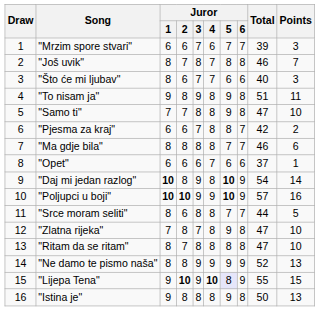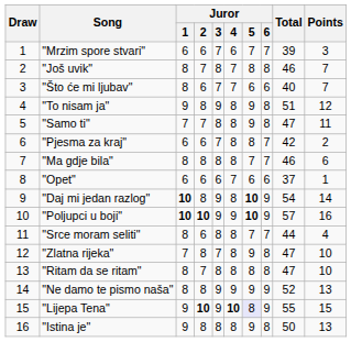 <table class="wikitable collapsible" style="margin: 1em auto 1em auto; text-align:center;">
 <tr>
 <th rowspan="2">Draw</th>
 <th rowspan="2">Song</th>
 <th colspan="6">Juror</th>
 <th rowspan="2">Total</th>
 <th rowspan="2">Points</th>
 </tr>
 <tr>
 <th>1</th>
 <th>2</th>
 <th>3</th>
 <th>4</th>
 <th>5</th>
 <th>6</th>
 </tr>
 <tr>
 <td>1</td>
 <td align="left">"Mrzim spore stvari"</td>
 <td>6</td>
 <td>6</td>
 <td>7</td>
 <td>6</td>
 <td>7</td>
 <td>7</td>
 <td>39</td>
 <td>3</td>
 </tr>
 <tr>
 <td>2</td>
 <td align="left">"Još uvik"</td>
 <td>8</td>
 <td>7</td>
 <td>8</td>
 <td>7</td>
 <td>8</td>
 <td>8</td>
 <td>46</td>
 <td>7</td>
 </tr>
 <tr>
 <td>3</td>
 <td align="left">"Što će mi ljubav"</td>
 <td>8</td>
 <td>6</td>
 <td>7</td>
 <td>7</td>
 <td>6</td>
 <td>6</td>
 <td>40</td>
-<td>3</td>
+<td>7</td>
 </tr>
 <tr>
 <td>4</td>
 <td align="left">"To nisam ja"</td>
 <td>9</td>
 <td>8</td>
 <td>9</td>
 <td>8</td>
 <td>9</td>
 <td>8</td>
 <td>51</td>
-<td>11</td>
+<td>12</td>
 </tr>
 <tr>
 <td>5</td>
 <td align="left">"Samo ti"</td>
 <td>7</td>
 <td>7</td>
 <td>8</td>
 <td>8</td>
 <td>9</td>
 <td>8</td>
 <td>47</td>
-<td>10</td>
+<td>11</td>
 </tr>
 <tr>
 <td>6</td>
 <td align="left">"Pjesma za kraj"</td>
 <td>6</td>
 <td>6</td>
 <td>7</td>
 <td>8</td>
 <td>8</td>
 <td>7</td>
 <td>42</td>
 <td>2</td>
 </tr>
 <tr>
 <td>7</td>
 <td align="left">"Ma gdje bila"</td>
 <td>8</td>
 <td>8</td>
 <td>8</td>
 <td>8</td>
 <td>7</td>
 <td>7</td>
 <td>46</td>
 <td>6</td>
 </tr>
 <tr>
 <td>8</td>
 <td align="left">"Opet"</td>
 <td>6</td>
 <td>6</td>
 <td>6</td>
 <td>7</td>
 <td>6</td>
 <td>6</td>
 <td>37</td>
 <td>1</td>
 </tr>
 <tr>
 <td>9</td>
 <td align="left">"Daj mi jedan razlog"</td>
 <td><strong>10</strong></td>
 <td>8</td>
 <td>9</td>
 <td>8</td>
 <td><strong>10</strong></td>
 <td>9</td>
 <td>54</td>
 <td>14</td>
 </tr>
 <tr>
 <td>10</td>
 <td align="left">"Poljupci u boji"</td>
 <td><strong>10</strong></td>
 <td><strong>10</strong></td>
 <td>9</td>
 <td>9</td>
 <td><strong>10</strong></td>
 <td>9</td>
 <td>57</td>
 <td>16</td>
 </tr>
 <tr>
 <td>11</td>
 <td align="left">"Srce moram seliti"</td>
 <td>8</td>
 <td>6</td>
 <td>8</td>
 <td>8</td>
 <td>7</td>
 <td>7</td>
 <td>44</td>
-<td>5</td>
+<td>4</td>
 </tr>
 <tr>
 <td>12</td>
 <td align="left">"Zlatna rijeka"</td>
 <td>7</td>
 <td>8</td>
 <td>7</td>
 <td>8</td>
 <td>9</td>
 <td>8</td>
 <td>47</td>
 <td>10</td>
 </tr>
 <tr>
 <td>13</td>
 <td align="left">"Ritam da se ritam"</td>
 <td>8</td>
 <td>7</td>
 <td>8</td>
 <td>8</td>
 <td>8</td>
 <td>8</td>
 <td>47</td>
 <td>10</td>
 </tr>
 <tr>
 <td>14</td>
 <td align="left">"Ne damo te pismo naša"</td>
 <td>8</td>
 <td>8</td>
 <td>9</td>
 <td>9</td>
 <td>9</td>
 <td>9</td>
 <td>52</td>
 <td>13</td>
 </tr>
 <tr>
 <td>15</td>
 <td align="left">"Lijepa Tena"</td>
 <td>9</td>
 <td><strong>10</strong></td>
 <td>9</td>
 <td><strong>10</strong></td>
 <td style="background: lavender;">8</td>
 <td>9</td>
 <td>55</td>
 <td>15</td>
 </tr>
 <tr>
 <td>16</td>
 <td align="left">"Istina je"</td>
 <td>9</td>
 <td>8</td>
 <td>8</td>
 <td>8</td>
 <td>9</td>
 <td>8</td>
 <td>50</td>
 <td>13</td>
 </tr>
 </table>
